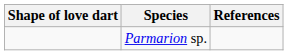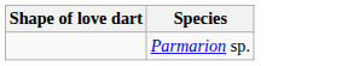 <table class="wikitable">
 <tr>
 <th>Shape of love dart</th>
 <th>Species</th>
-<th>References</th>
 </tr>
 <tr>
 <td></td>
 <td><em><a href='#'>Parmarion</a></em> sp.</td>
-<td></td>
 </tr>
 </table>
